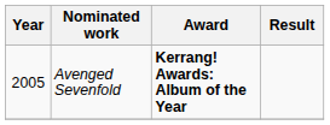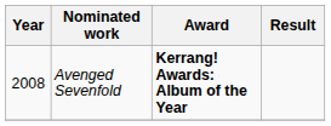 <table class="wikitable" style="width:55%;">
 <tr>
 <th style="width:5%;">Year</th>
 <th style="width:15%;">Nominated work</th>
 <th style="width:25%;">Award</th>
 <th style="width:10%;">Result</th>
 </tr>
 <tr>
-<td align="center">2005</td>
+<td align="center">2008</td>
 <td><em>Avenged Sevenfold</em></td>
 <td><strong>Kerrang! Awards: Album of the Year</strong></td>
 <td></td>
 </tr>
 <tr>
 </tr>
 </table>
